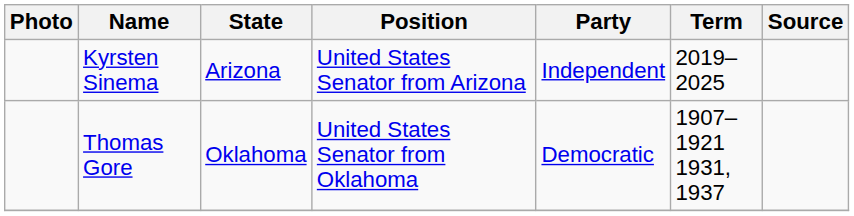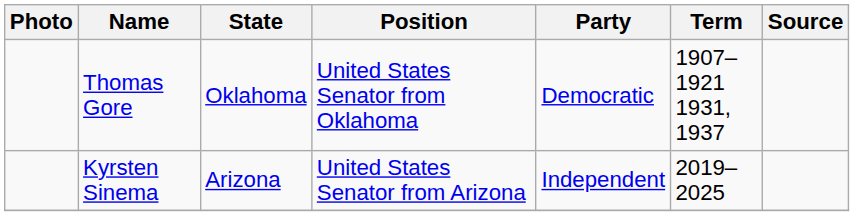 <table class="wikitable">
 <tr>
 <th>Photo</th>
 <th>Name</th>
 <th>State</th>
 <th>Position</th>
 <th>Party</th>
 <th>Term</th>
 <th>Source</th>
 </tr>
 <tr>
 <td></td>
+<td><a href='#'>Thomas Gore</a></td>
+<td><a href='#'>Oklahoma</a></td>
+<td><a href='#'>United States Senator from Oklahoma</a></td>
+<td><a href='#'>Democratic</a></td>
+<td>1907–1921<br>1931, 1937</td>
+<td></td>
+</tr>
+<tr>
+<td></td>
 <td><a href='#'>Kyrsten Sinema</a></td>
 <td><a href='#'>Arizona</a></td>
 <td><a href='#'>United States Senator from Arizona</a></td>
 <td><a href='#'>Independent</a></td>
 <td>2019–2025</td>
 <td></td>
 </tr>
 <tr>
-<td></td>
-<td><a href='#'>Thomas Gore</a></td>
-<td><a href='#'>Oklahoma</a></td>
-<td><a href='#'>United States Senator from Oklahoma</a></td>
-<td><a href='#'>Democratic</a></td>
-<td>1907–1921<br>1931, 1937</td>
-<td></td>
-</tr>
-<tr>
 </tr>
 </table>
